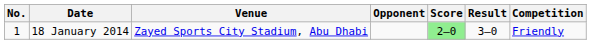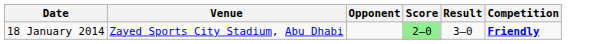 <table class="wikitable">
 <tr>
-<th>No.</th>
 <th>Date</th>
 <th>Venue</th>
 <th>Opponent</th>
 <th>Score</th>
 <th>Result</th>
 <th>Competition</th>
 </tr>
 <tr>
-<td align="center">1</td>
 <td>18 January 2014</td>
 <td><a href='#'>Zayed Sports City Stadium</a>, <a href='#'>Abu Dhabi</a></td>
 <td></td>
 <td align="center" style="background: lightgreen;">2–0</td>
 <td align="center">3–0</td>
-<td><a href='#'>Friendly</a></td>
+<td><strong><a href='#'>Friendly</a></strong></td>
 </tr>
 </table>
